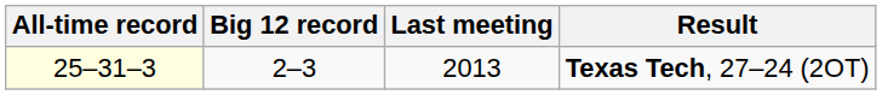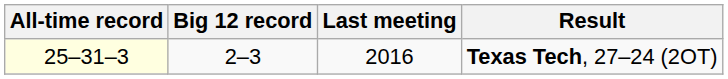 <table class="wikitable">
 <tr style="text-align:center;">
 <th>All-time record</th>
 <th>Big 12 record</th>
 <th>Last meeting</th>
 <th>Result</th>
 </tr>
 <tr style="text-align:center;">
 <td style="background: lightyellow;">25–31–3</td>
 <td>2–3</td>
-<td>2013</td>
+<td>2016</td>
 <td><strong>Texas Tech</strong>, 27–24 (2OT)</td>
 </tr>
 </table>
